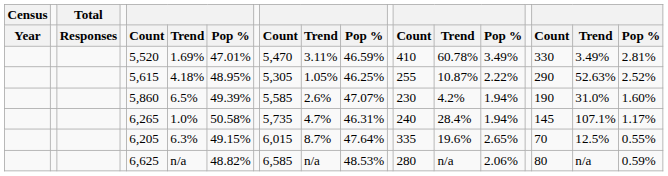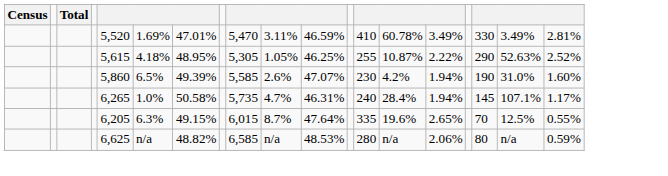 <table class="wikitable">
 <tr>
 <th>Census</th>
 <td></td>
 <th>Total</th>
 <td colspan="1"></td>
 <th colspan="3"></th>
 <td colspan="1"></td>
 <th colspan="3"></th>
 <td colspan="1"></td>
 <th colspan="3"></th>
 <td colspan="1"></td>
 <th colspan="3"></th>
-</tr>
-<tr>
-<th>Year</th>
-<td></td>
-<th>Responses</th>
-<td></td>
-<th>Count</th>
-<th>Trend</th>
-<th>Pop %</th>
-<td></td>
-<th>Count</th>
-<th>Trend</th>
-<th>Pop %</th>
-<td></td>
-<th>Count</th>
-<th>Trend</th>
-<th>Pop %</th>
-<td></td>
-<th>Count</th>
-<th>Trend</th>
-<th>Pop %</th>
 </tr>
 <tr>
 <td></td>
 <td></td>
 <td></td>
 <td></td>
 <td>5,520</td>
 <td> 1.69%</td>
 <td>47.01%</td>
 <td></td>
 <td>5,470</td>
 <td> 3.11%</td>
 <td>46.59%</td>
 <td></td>
 <td>410</td>
 <td> 60.78%</td>
 <td>3.49%</td>
 <td></td>
 <td>330</td>
 <td> 3.49%</td>
 <td>2.81%</td>
 </tr>
 <tr>
 <td></td>
 <td></td>
 <td></td>
 <td></td>
 <td>5,615</td>
 <td> 4.18%</td>
 <td>48.95%</td>
 <td></td>
 <td>5,305</td>
 <td> 1.05%</td>
 <td>46.25%</td>
 <td></td>
 <td>255</td>
 <td> 10.87%</td>
 <td>2.22%</td>
 <td></td>
 <td>290</td>
 <td> 52.63%</td>
 <td>2.52%</td>
 </tr>
 <tr>
 <td></td>
 <td></td>
 <td></td>
 <td></td>
 <td>5,860</td>
 <td> 6.5%</td>
 <td>49.39%</td>
 <td></td>
 <td>5,585</td>
 <td> 2.6%</td>
 <td>47.07%</td>
 <td></td>
 <td>230</td>
 <td> 4.2%</td>
 <td>1.94%</td>
 <td></td>
 <td>190</td>
 <td> 31.0%</td>
 <td>1.60%</td>
 </tr>
 <tr>
 <td></td>
 <td></td>
 <td></td>
 <td></td>
 <td>6,265</td>
 <td> 1.0%</td>
 <td>50.58%</td>
 <td></td>
 <td>5,735</td>
 <td> 4.7%</td>
 <td>46.31%</td>
 <td></td>
 <td>240</td>
 <td> 28.4%</td>
 <td>1.94%</td>
 <td></td>
 <td>145</td>
 <td> 107.1%</td>
 <td>1.17%</td>
 </tr>
 <tr>
 <td></td>
 <td></td>
 <td></td>
 <td></td>
 <td>6,205</td>
 <td> 6.3%</td>
 <td>49.15%</td>
 <td></td>
 <td>6,015</td>
 <td> 8.7%</td>
 <td>47.64%</td>
 <td></td>
 <td>335</td>
 <td> 19.6%</td>
 <td>2.65%</td>
 <td></td>
 <td>70</td>
 <td> 12.5%</td>
 <td>0.55%</td>
 </tr>
 <tr>
 <td></td>
 <td></td>
 <td></td>
 <td></td>
 <td>6,625</td>
 <td>n/a</td>
 <td>48.82%</td>
 <td></td>
 <td>6,585</td>
 <td>n/a</td>
 <td>48.53%</td>
 <td></td>
 <td>280</td>
 <td>n/a</td>
 <td>2.06%</td>
 <td></td>
 <td>80</td>
 <td>n/a</td>
 <td>0.59%</td>
 </tr>
 </table>
